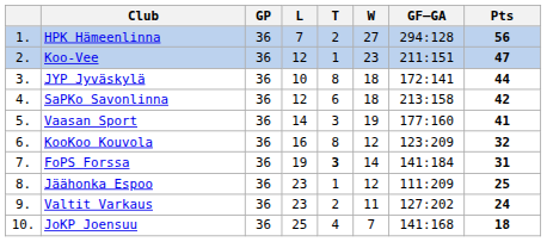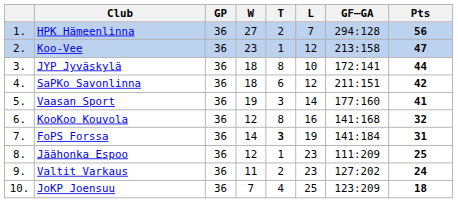 <table class="wikitable">
 <tr>
 <th width="30"></th>
 <th width="200">Club</th>
 <th width="30">GP</th>
+<th width="30">W</th>
+<th width="30">T</th>
 <th width="30">L</th>
-<th width="30">T</th>
-<th width="30">W</th>
 <th width="70">GF–GA</th>
 <th width="70">Pts</th>
 </tr>
 <tr bgcolor="#BCD2EE" align="center">
 <td>1.</td>
 <td align="left"><a href='#'>HPK Hämeenlinna</a></td>
 <td>36</td>
+<td>27</td>
+<td>2</td>
 <td>7</td>
-<td>2</td>
-<td>27</td>
 <td>294:128</td>
 <td><strong>56</strong></td>
 </tr>
 <tr bgcolor="#BCD2EE" align="center">
 <td>2.</td>
 <td align="left"><a href='#'>Koo-Vee</a></td>
 <td>36</td>
+<td>23</td>
+<td>1</td>
 <td>12</td>
-<td>1</td>
-<td>23</td>
-<td>211:151</td>
+<td>213:158</td>
 <td><strong>47</strong></td>
 </tr>
 <tr bgcolor="#FFFFFF" align="center">
 <td>3.</td>
 <td align="left"><a href='#'>JYP Jyväskylä</a></td>
 <td>36</td>
+<td>18</td>
+<td>8</td>
 <td>10</td>
-<td>8</td>
-<td>18</td>
 <td>172:141</td>
 <td><strong>44</strong></td>
 </tr>
 <tr bgcolor="#FFFFFF" align="center">
 <td>4.</td>
 <td align="left"><a href='#'>SaPKo Savonlinna</a></td>
 <td>36</td>
+<td>18</td>
+<td>6</td>
 <td>12</td>
-<td>6</td>
-<td>18</td>
-<td>213:158</td>
+<td>211:151</td>
 <td><strong>42</strong></td>
 </tr>
 <tr bgcolor="#FFFFFF" align="center">
 <td>5.</td>
 <td align="left"><a href='#'>Vaasan Sport</a></td>
 <td>36</td>
+<td>19</td>
+<td>3</td>
 <td>14</td>
-<td>3</td>
-<td>19</td>
 <td>177:160</td>
 <td><strong>41</strong></td>
 </tr>
 <tr bgcolor="#FFFFFF" align="center">
 <td>6.</td>
 <td align="left"><a href='#'>KooKoo Kouvola</a></td>
 <td>36</td>
+<td>12</td>
+<td>8</td>
 <td>16</td>
-<td>8</td>
-<td>12</td>
-<td>123:209</td>
+<td>141:168</td>
 <td><strong>32</strong></td>
 </tr>
 <tr bgcolor="#FFFFFF" align="center">
 <td>7.</td>
 <td align="left"><a href='#'>FoPS Forssa</a></td>
 <td>36</td>
+<td>14</td>
+<td><strong>3</strong></td>
 <td>19</td>
-<td><strong>3</strong></td>
-<td>14</td>
 <td>141:184</td>
 <td><strong>31</strong></td>
 </tr>
 <tr bgcolor="#FFFFFF" align="center">
 <td>8.</td>
 <td align="left"><a href='#'>Jäähonka Espoo</a></td>
 <td>36</td>
+<td>12</td>
+<td>1</td>
 <td>23</td>
-<td>1</td>
-<td>12</td>
 <td>111:209</td>
 <td><strong>25</strong></td>
 </tr>
 <tr bgcolor="#FFFFFF" align="center">
 <td>9.</td>
 <td align="left"><a href='#'>Valtit Varkaus</a></td>
 <td>36</td>
+<td>11</td>
+<td>2</td>
 <td>23</td>
-<td>2</td>
-<td>11</td>
 <td>127:202</td>
 <td><strong>24</strong></td>
 </tr>
 <tr bgcolor="#FFFFFF" align="center">
 <td>10.</td>
 <td align="left"><a href='#'>JoKP Joensuu</a></td>
 <td>36</td>
+<td>7</td>
+<td>4</td>
 <td>25</td>
-<td>4</td>
-<td>7</td>
-<td>141:168</td>
+<td>123:209</td>
 <td><strong>18</strong></td>
 </tr>
 </table>
